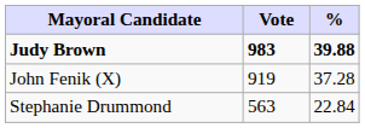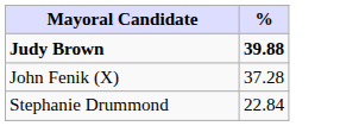 <table class="wikitable">
 <tr>
 <th style="background:#ddf; width:200px;">Mayoral Candidate</th>
-<th style="background:#ddf; width:50px;">Vote</th>
 <th style="background:#ddf; width:30px;">%</th>
 </tr>
 <tr>
 <td><strong>Judy Brown</strong></td>
-<td><strong>983</strong></td>
 <td><strong>39.88</strong></td>
 </tr>
 <tr>
 <td>John Fenik (X)</td>
-<td>919</td>
 <td>37.28</td>
 </tr>
 <tr>
 <td>Stephanie Drummond</td>
-<td>563</td>
 <td>22.84</td>
 </tr>
 </table>
